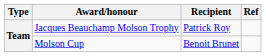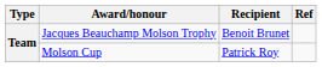 <table class="wikitable">
 <tr>
 <th scope="col">Type</th>
 <th scope="col">Award/honour</th>
 <th scope="col">Recipient</th>
 <th scope="col">Ref</th>
 </tr>
 <tr>
 <th scope="row" rowspan="2">Team</th>
 <td><a href='#'>Jacques Beauchamp Molson Trophy</a></td>
-<td><a href='#'>Patrick Roy</a></td>
+<td><a href='#'>Benoit Brunet</a></td>
 <td></td>
 </tr>
 <tr>
 <td><a href='#'>Molson Cup</a></td>
-<td><a href='#'>Benoit Brunet</a></td>
+<td><a href='#'>Patrick Roy</a></td>
 <td></td>
 </tr>
 </table>
